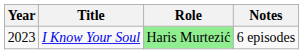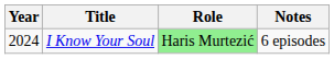 <table class="wikitable sortable">
 <tr>
 <th>Year</th>
 <th>Title</th>
 <th>Role</th>
 <th class="unsortable">Notes</th>
 </tr>
 <tr>
-<td>2023</td>
+<td>2024</td>
 <td><em><a href='#'>I Know Your Soul</a></em></td>
 <td style="background: lightgreen;">Haris Murtezić</td>
 <td>6 episodes</td>
 </tr>
 </table>
